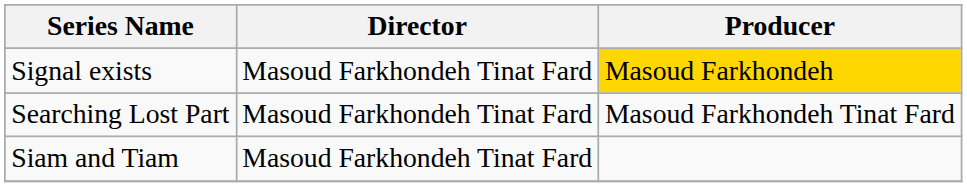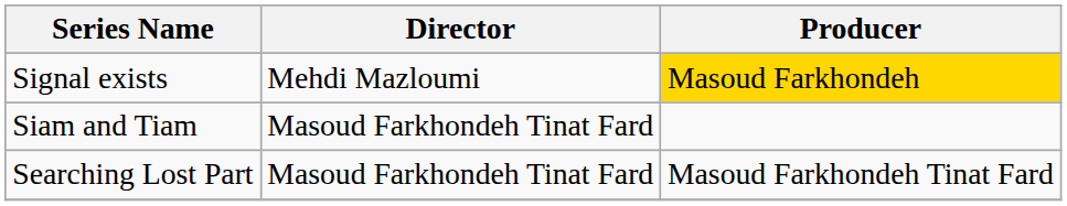 <table class="wikitable sortable">
 <tr>
 <th>Series Name</th>
 <th>Director</th>
 <th>Producer</th>
 </tr>
 <tr>
 <td>Signal exists</td>
+<td>Mehdi Mazloumi</td>
+<td style="background: gold;">Masoud Farkhondeh</td>
+</tr>
+<tr>
+<td>Siam and Tiam</td>
 <td>Masoud Farkhondeh Tinat Fard</td>
-<td style="background: gold;">Masoud Farkhondeh</td>
+<td></td>
 </tr>
 <tr>
 <td>Searching Lost Part</td>
 <td>Masoud Farkhondeh Tinat Fard</td>
 <td>Masoud Farkhondeh Tinat Fard</td>
 </tr>
 <tr>
-<td>Siam and Tiam</td>
-<td>Masoud Farkhondeh Tinat Fard</td>
-<td></td>
-</tr>
-<tr>
 </tr>
 </table>
